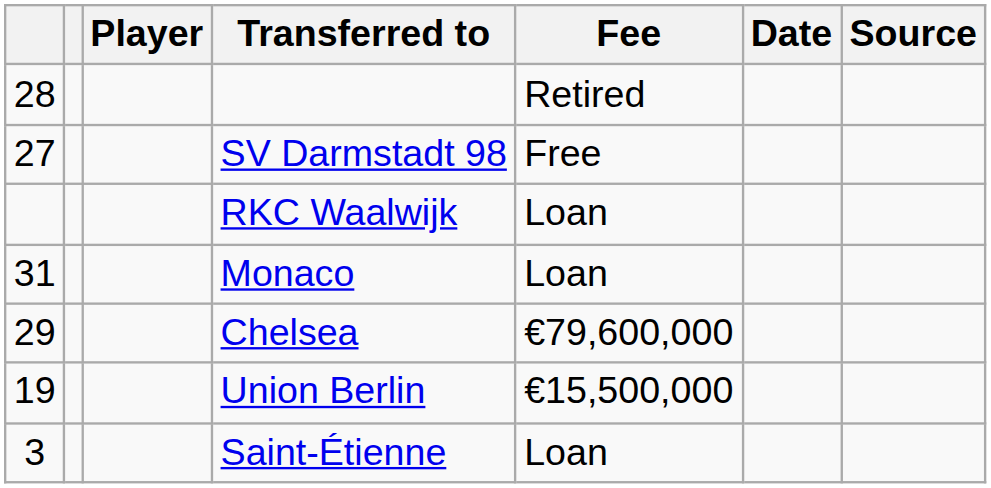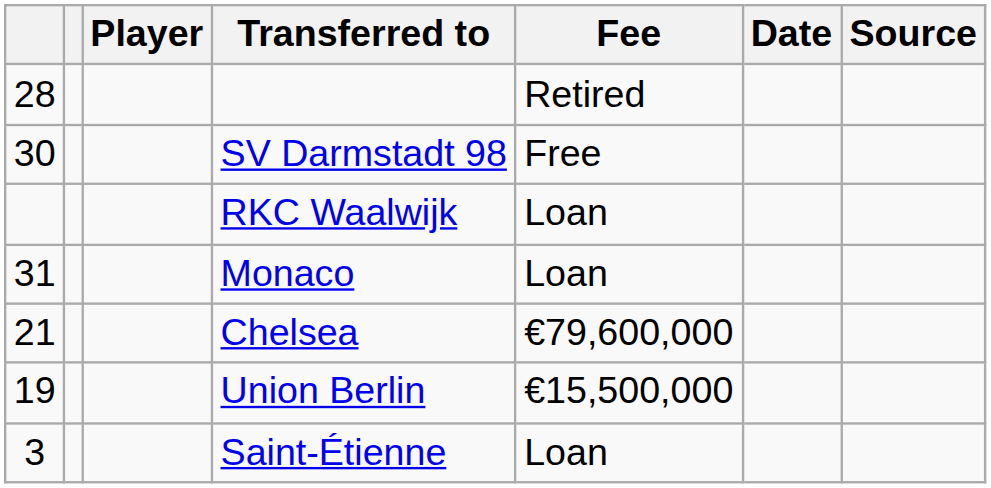 <table class="wikitable plainrowheaders sortable">
 <tr>
 <th></th>
 <th></th>
 <th scope=col>Player</th>
 <th>Transferred to</th>
 <th !scope=col; style="width: 65px;">Fee</th>
 <th scope=col>Date</th>
 <th scope=col>Source</th>
 </tr>
 <tr>
 <td align=center>28</td>
 <td align=center></td>
 <td></td>
 <td></td>
 <td>Retired</td>
 <td></td>
 <td></td>
 </tr>
 <tr>
-<td align=center>27</td>
+<td align=center>30</td>
 <td align=center></td>
 <td></td>
 <td> <a href='#'>SV Darmstadt 98</a></td>
 <td>Free</td>
 <td></td>
 <td></td>
 </tr>
 <tr>
 <td align=center></td>
 <td align=center></td>
 <td></td>
 <td> <a href='#'>RKC Waalwijk</a></td>
 <td>Loan</td>
 <td></td>
 <td></td>
 </tr>
 <tr>
 <td align=center>31</td>
 <td align=center></td>
 <td></td>
 <td> <a href='#'>Monaco</a></td>
 <td>Loan</td>
 <td></td>
 <td></td>
 </tr>
 <tr>
-<td align=center>29</td>
+<td align=center>21</td>
 <td align=center></td>
 <td></td>
 <td> <a href='#'>Chelsea</a></td>
 <td>€79,600,000</td>
 <td></td>
 <td></td>
 </tr>
 <tr>
 <td align=center>19</td>
 <td align=center></td>
 <td></td>
 <td> <a href='#'>Union Berlin</a></td>
 <td>€15,500,000</td>
 <td></td>
 <td></td>
 </tr>
 <tr>
 <td align=center>3</td>
 <td align=center></td>
 <td></td>
 <td> <a href='#'>Saint-Étienne</a></td>
 <td>Loan</td>
 <td></td>
 <td></td>
 </tr>
 </table>
